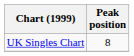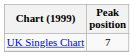 <table class="wikitable">
 <tr>
 <th>Chart (1999)</th>
 <th>Peak<br>position</th>
 </tr>
 <tr>
 <td><a href='#'>UK Singles Chart</a></td>
-<td align="center">8</td>
+<td align="center">7</td>
 </tr>
 <tr>
 </tr>
 </table>
